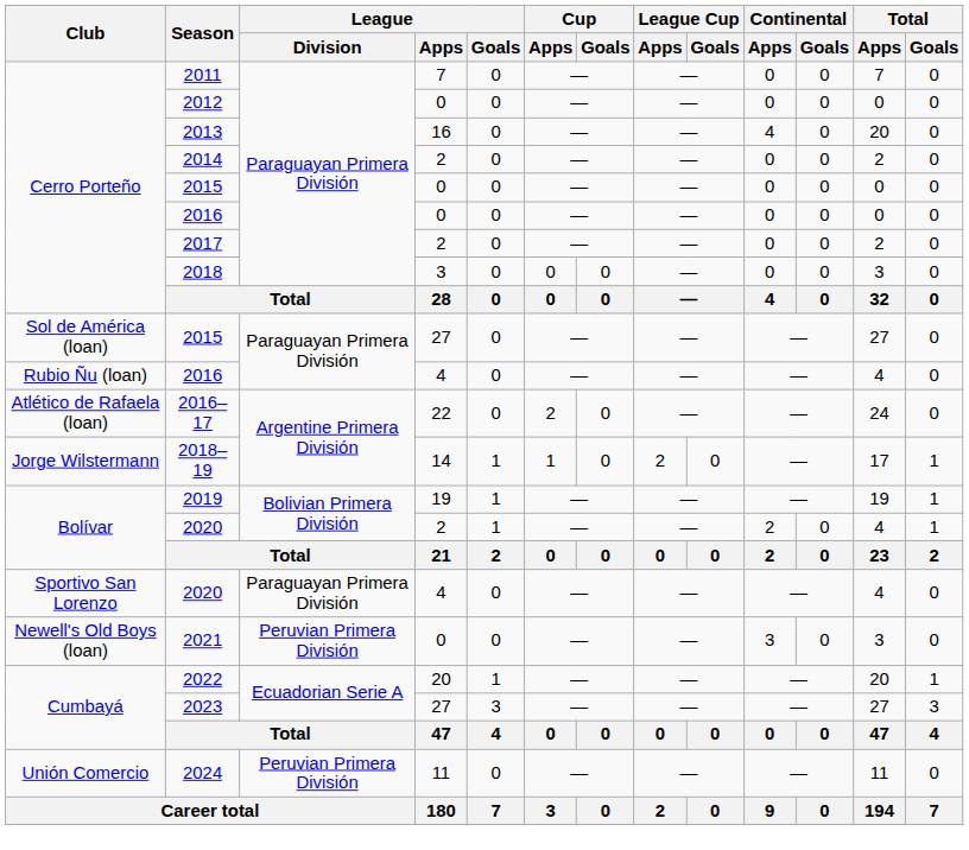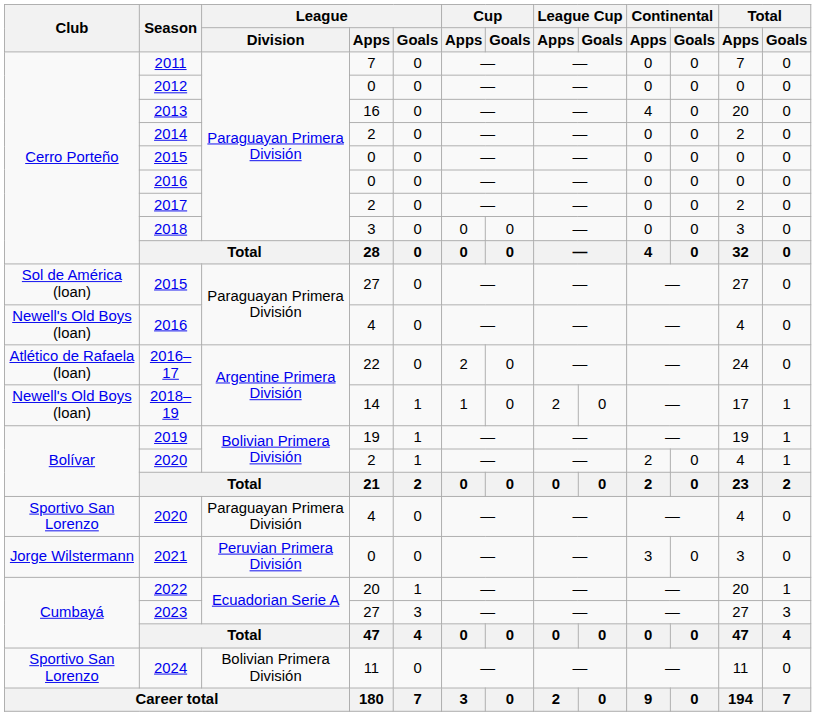 <table class="wikitable" style="text-align:center">
 <tr>
 <th rowspan="2">Club</th>
 <th rowspan="2">Season</th>
 <th colspan="3">League</th>
 <th colspan="2">Cup</th>
 <th colspan="2">League Cup</th>
 <th colspan="2">Continental</th>
 <th colspan="2">Total</th>
 </tr>
 <tr>
 <th>Division</th>
 <th>Apps</th>
 <th>Goals</th>
 <th>Apps</th>
 <th>Goals</th>
 <th>Apps</th>
 <th>Goals</th>
 <th>Apps</th>
 <th>Goals</th>
 <th>Apps</th>
 <th>Goals</th>
 </tr>
 <tr>
 <td rowspan="9"><a href='#'>Cerro Porteño</a></td>
 <td><a href='#'>2011</a></td>
 <td rowspan="8"><a href='#'>Paraguayan Primera División</a></td>
 <td>7</td>
 <td>0</td>
 <td colspan="2">—</td>
 <td colspan="2">—</td>
 <td>0</td>
 <td>0</td>
 <td>7</td>
 <td>0</td>
 </tr>
 <tr>
 <td><a href='#'>2012</a></td>
 <td>0</td>
 <td>0</td>
 <td colspan="2">—</td>
 <td colspan="2">—</td>
 <td>0</td>
 <td>0</td>
 <td>0</td>
 <td>0</td>
 </tr>
 <tr>
 <td><a href='#'>2013</a></td>
 <td>16</td>
 <td>0</td>
 <td colspan="2">—</td>
 <td colspan="2">—</td>
 <td>4</td>
 <td>0</td>
 <td>20</td>
 <td>0</td>
 </tr>
 <tr>
 <td><a href='#'>2014</a></td>
 <td>2</td>
 <td>0</td>
 <td colspan="2">—</td>
 <td colspan="2">—</td>
 <td>0</td>
 <td>0</td>
 <td>2</td>
 <td>0</td>
 </tr>
 <tr>
 <td><a href='#'>2015</a></td>
 <td>0</td>
 <td>0</td>
 <td colspan="2">—</td>
 <td colspan="2">—</td>
 <td>0</td>
 <td>0</td>
 <td>0</td>
 <td>0</td>
 </tr>
 <tr>
 <td><a href='#'>2016</a></td>
 <td>0</td>
 <td>0</td>
 <td colspan="2">—</td>
 <td colspan="2">—</td>
 <td>0</td>
 <td>0</td>
 <td>0</td>
 <td>0</td>
 </tr>
 <tr>
 <td><a href='#'>2017</a></td>
 <td>2</td>
 <td>0</td>
 <td colspan="2">—</td>
 <td colspan="2">—</td>
 <td>0</td>
 <td>0</td>
 <td>2</td>
 <td>0</td>
 </tr>
 <tr>
 <td><a href='#'>2018</a></td>
 <td>3</td>
 <td>0</td>
 <td>0</td>
 <td>0</td>
 <td colspan="2">—</td>
 <td>0</td>
 <td>0</td>
 <td>3</td>
 <td>0</td>
 </tr>
 <tr>
 <th colspan="2">Total</th>
 <th>28</th>
 <th>0</th>
 <th>0</th>
 <th>0</th>
 <th colspan="2">—</th>
 <th>4</th>
 <th>0</th>
 <th>32</th>
 <th>0</th>
 </tr>
 <tr>
 <td rowspan="1"><a href='#'>Sol de América</a> (loan)</td>
 <td><a href='#'>2015</a></td>
 <td rowspan="2">Paraguayan Primera División</td>
 <td>27</td>
 <td>0</td>
 <td colspan="2">—</td>
 <td colspan="2">—</td>
 <td colspan="2">—</td>
 <td>27</td>
 <td>0</td>
 </tr>
 <tr>
-<td rowspan="1"><a href='#'>Rubio Ñu</a> (loan)</td>
+<td rowspan="1"><a href='#'>Newell's Old Boys</a> (loan)</td>
 <td><a href='#'>2016</a></td>
 <td>4</td>
 <td>0</td>
 <td colspan="2">—</td>
 <td colspan="2">—</td>
 <td colspan="2">—</td>
 <td>4</td>
 <td>0</td>
 </tr>
 <tr>
 <td rowspan="1"><a href='#'>Atlético de Rafaela</a> (loan)</td>
 <td><a href='#'>2016–17</a></td>
 <td rowspan="2"><a href='#'>Argentine Primera División</a></td>
 <td>22</td>
 <td>0</td>
 <td>2</td>
 <td>0</td>
 <td colspan="2">—</td>
 <td colspan="2">—</td>
 <td>24</td>
 <td>0</td>
 </tr>
 <tr>
-<td><a href='#'>Jorge Wilstermann</a></td>
+<td rowspan="1"><a href='#'>Newell's Old Boys</a> (loan)</td>
 <td><a href='#'>2018–19</a></td>
 <td>14</td>
 <td>1</td>
 <td>1</td>
 <td>0</td>
 <td>2</td>
 <td>0</td>
 <td colspan="2">—</td>
 <td>17</td>
 <td>1</td>
 </tr>
 <tr>
 <td rowspan="3"><a href='#'>Bolívar</a></td>
 <td><a href='#'>2019</a></td>
 <td rowspan="2"><a href='#'>Bolivian Primera División</a></td>
 <td>19</td>
 <td>1</td>
 <td colspan="2">—</td>
 <td colspan="2">—</td>
 <td colspan="2">—</td>
 <td>19</td>
 <td>1</td>
 </tr>
 <tr>
 <td><a href='#'>2020</a></td>
 <td>2</td>
 <td>1</td>
 <td colspan="2">—</td>
 <td colspan="2">—</td>
 <td>2</td>
 <td>0</td>
 <td>4</td>
 <td>1</td>
 </tr>
 <tr>
 <th colspan="2">Total</th>
 <th>21</th>
 <th>2</th>
 <th>0</th>
 <th>0</th>
 <th>0</th>
 <th>0</th>
 <th>2</th>
 <th>0</th>
 <th>23</th>
 <th>2</th>
 </tr>
 <tr>
 <td><a href='#'>Sportivo San Lorenzo</a></td>
 <td><a href='#'>2020</a></td>
 <td>Paraguayan Primera División</td>
 <td>4</td>
 <td>0</td>
 <td colspan="2">—</td>
 <td colspan="2">—</td>
 <td colspan="2">—</td>
 <td>4</td>
 <td>0</td>
 </tr>
 <tr>
-<td rowspan="1"><a href='#'>Newell's Old Boys</a> (loan)</td>
+<td><a href='#'>Jorge Wilstermann</a></td>
 <td><a href='#'>2021</a></td>
 <td><a href='#'>Peruvian Primera División</a></td>
 <td>0</td>
 <td>0</td>
 <td colspan="2">—</td>
 <td colspan="2">—</td>
 <td>3</td>
 <td>0</td>
 <td>3</td>
 <td>0</td>
 </tr>
 <tr>
 <td rowspan="3"><a href='#'>Cumbayá</a></td>
 <td><a href='#'>2022</a></td>
 <td rowspan="2"><a href='#'>Ecuadorian Serie A</a></td>
 <td>20</td>
 <td>1</td>
 <td colspan="2">—</td>
 <td colspan="2">—</td>
 <td colspan="2">—</td>
 <td>20</td>
 <td>1</td>
 </tr>
 <tr>
 <td><a href='#'>2023</a></td>
 <td>27</td>
 <td>3</td>
 <td colspan="2">—</td>
 <td colspan="2">—</td>
 <td colspan="2">—</td>
 <td>27</td>
 <td>3</td>
 </tr>
 <tr>
 <th colspan="2">Total</th>
 <th>47</th>
 <th>4</th>
 <th>0</th>
 <th>0</th>
 <th>0</th>
 <th>0</th>
 <th>0</th>
 <th>0</th>
 <th>47</th>
 <th>4</th>
 </tr>
 <tr>
-<td><a href='#'>Unión Comercio</a></td>
+<td><a href='#'>Sportivo San Lorenzo</a></td>
 <td><a href='#'>2024</a></td>
-<td><a href='#'>Peruvian Primera División</a></td>
+<td>Bolivian Primera División</td>
 <td>11</td>
 <td>0</td>
 <td colspan="2">—</td>
 <td colspan="2">—</td>
 <td colspan="2">—</td>
 <td>11</td>
 <td>0</td>
 </tr>
 <tr>
 <th colspan="3">Career total</th>
 <th>180</th>
 <th>7</th>
 <th>3</th>
 <th>0</th>
 <th>2</th>
 <th>0</th>
 <th>9</th>
 <th>0</th>
 <th>194</th>
 <th>7</th>
 </tr>
 </table>
